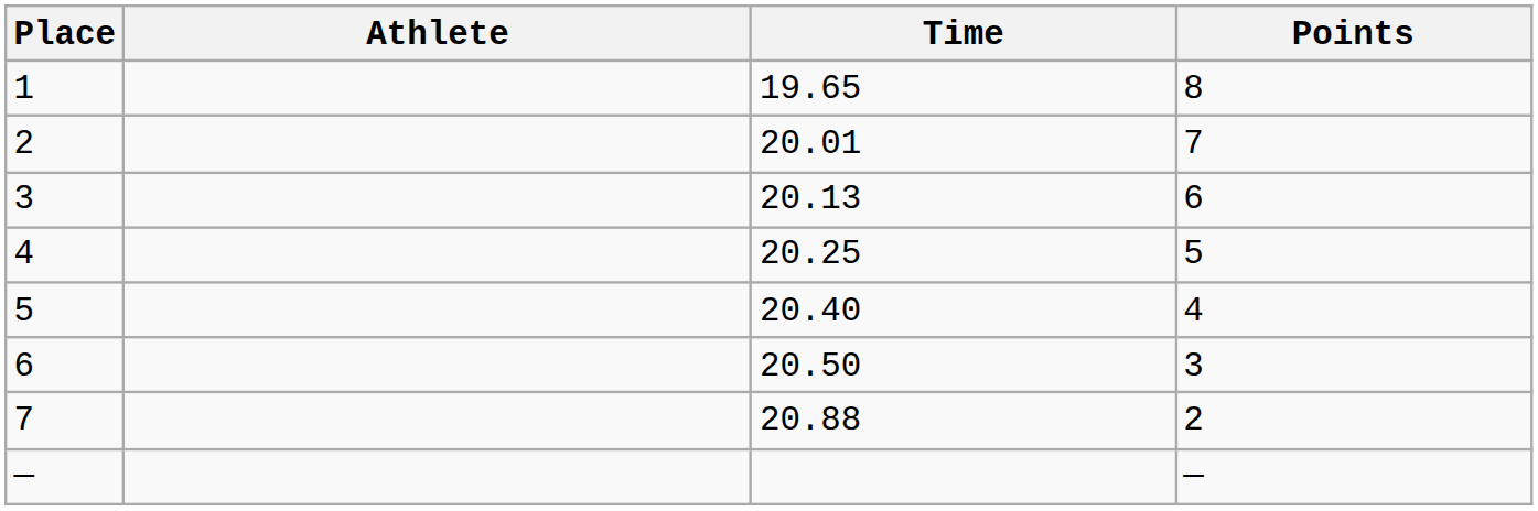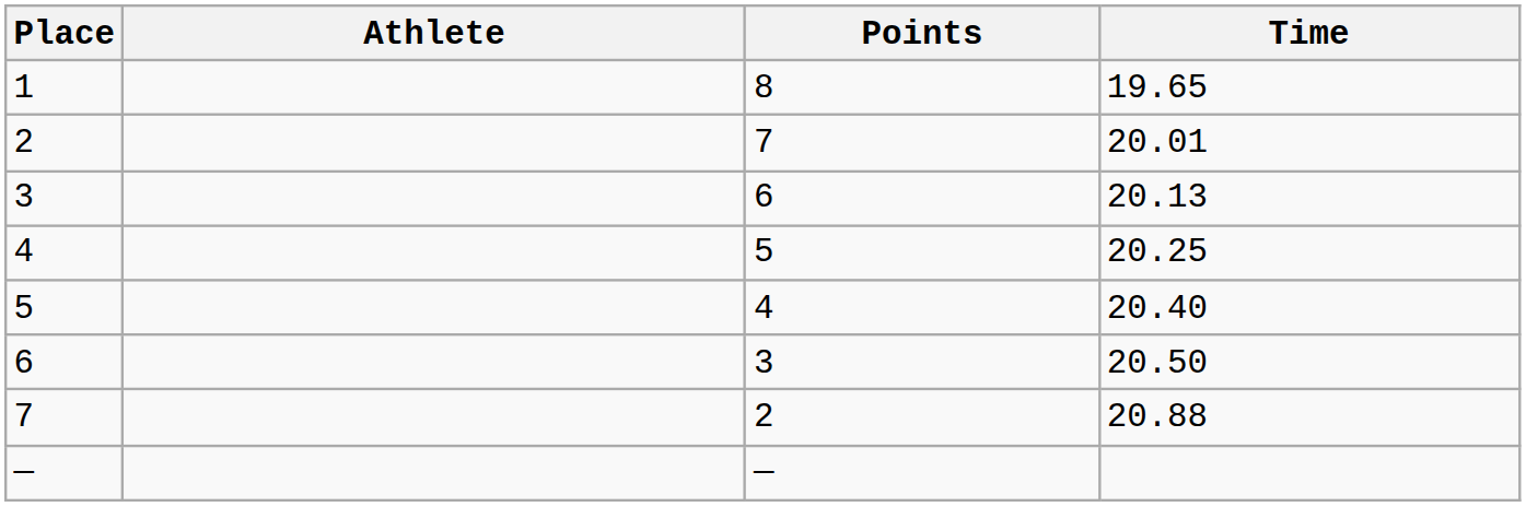 <table class=wikitable>
 <tr>
 <th>Place</th>
 <th style="width:18em">Athlete</th>
+<th style="width:10em">Points</th>
 <th style="width:12em">Time</th>
-<th style="width:10em">Points</th>
 </tr>
 <tr>
 <td>1</td>
 <td></td>
+<td>8</td>
 <td>19.65 </td>
-<td>8</td>
 </tr>
 <tr>
 <td>2</td>
 <td></td>
+<td>7</td>
 <td>20.01</td>
-<td>7</td>
 </tr>
 <tr>
 <td>3</td>
 <td></td>
+<td>6</td>
 <td>20.13</td>
-<td>6</td>
 </tr>
 <tr>
 <td>4</td>
 <td></td>
+<td>5</td>
 <td>20.25</td>
-<td>5</td>
 </tr>
 <tr>
 <td>5</td>
 <td></td>
+<td>4</td>
 <td>20.40</td>
-<td>4</td>
 </tr>
 <tr>
 <td>6</td>
 <td></td>
+<td>3</td>
 <td>20.50</td>
-<td>3</td>
 </tr>
 <tr>
 <td>7</td>
 <td></td>
+<td>2</td>
 <td>20.88</td>
-<td>2</td>
 </tr>
 <tr>
 <td>—</td>
 <td></td>
+<td>—</td>
 <td></td>
-<td>—</td>
 </tr>
 </table>
